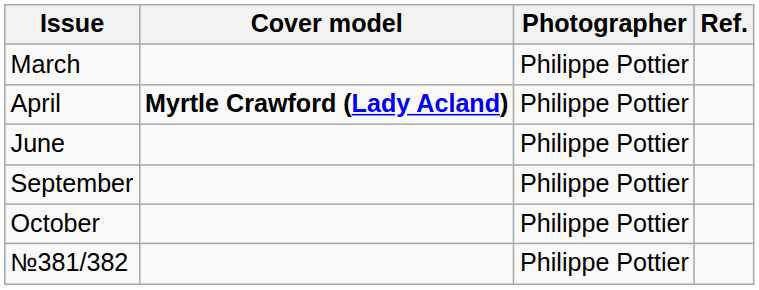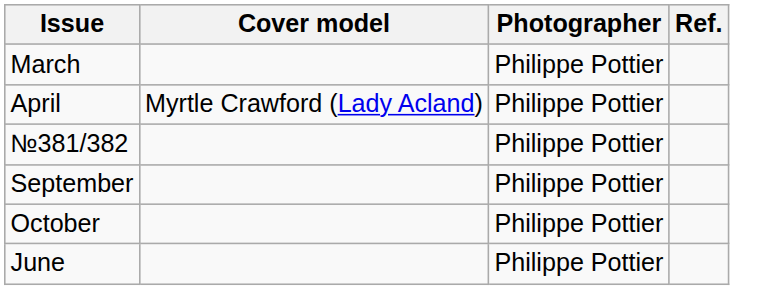 <table class="wikitable">
 <tr>
 <th>Issue</th>
 <th>Cover model</th>
 <th>Photographer</th>
 <th>Ref.</th>
 </tr>
 <tr>
 <td>March</td>
 <td></td>
 <td>Philippe Pottier</td>
 <td></td>
 </tr>
 <tr>
 <td>April</td>
-<td><strong>Myrtle Crawford (<a href='#'>Lady Acland</a>)</strong></td>
+<td>Myrtle Crawford (<a href='#'>Lady Acland</a>)</td>
 <td>Philippe Pottier</td>
 <td></td>
 </tr>
 <tr>
-<td>June</td>
+<td>№381/382</td>
 <td></td>
 <td>Philippe Pottier</td>
 <td></td>
 </tr>
 <tr>
 <td>September</td>
 <td></td>
 <td>Philippe Pottier</td>
 <td></td>
 </tr>
 <tr>
 <td>October</td>
 <td></td>
 <td>Philippe Pottier</td>
 <td></td>
 </tr>
 <tr>
-<td>№381/382</td>
+<td>June</td>
 <td></td>
 <td>Philippe Pottier</td>
 <td></td>
 </tr>
 </table>
